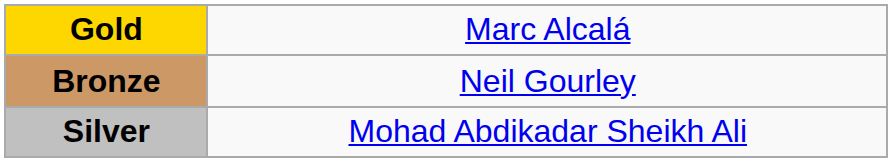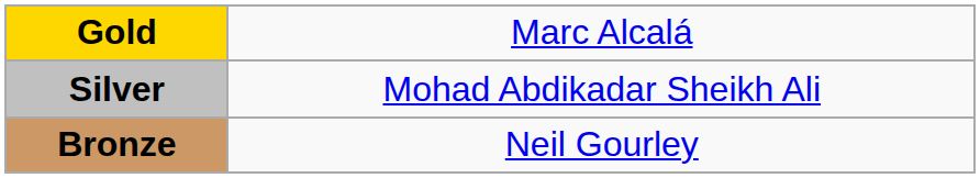 <table class="wikitable" style="text-align:center; " width="35%">
 <tr>
 <td bgcolor="gold"><strong>Gold</strong></td>
 <td><a href='#'>Marc Alcalá</a><br>  <small><em></em></small></td>
 </tr>
 <tr>
+<td bgcolor="silver"><strong>Silver</strong></td>
+<td><a href='#'>Mohad Abdikadar Sheikh Ali</a><br>  <small><em></em></small></td>
+</tr>
+<tr>
 <td bgcolor="CC9966"><strong>Bronze</strong></td>
 <td><a href='#'>Neil Gourley</a><br>  <small><em></em></small></td>
 </tr>
-<tr>
-<td bgcolor="silver"><strong>Silver</strong></td>
-<td><a href='#'>Mohad Abdikadar Sheikh Ali</a><br>  <small><em></em></small></td>
-</tr>
 </table>
